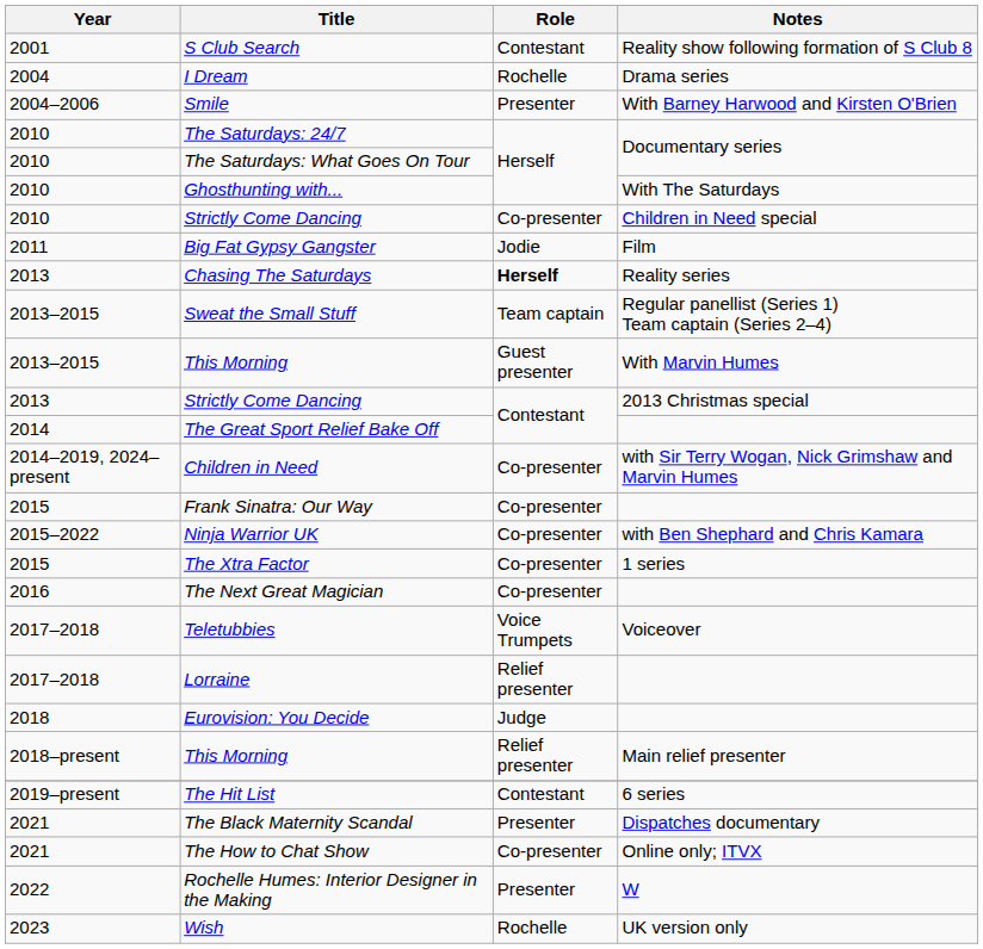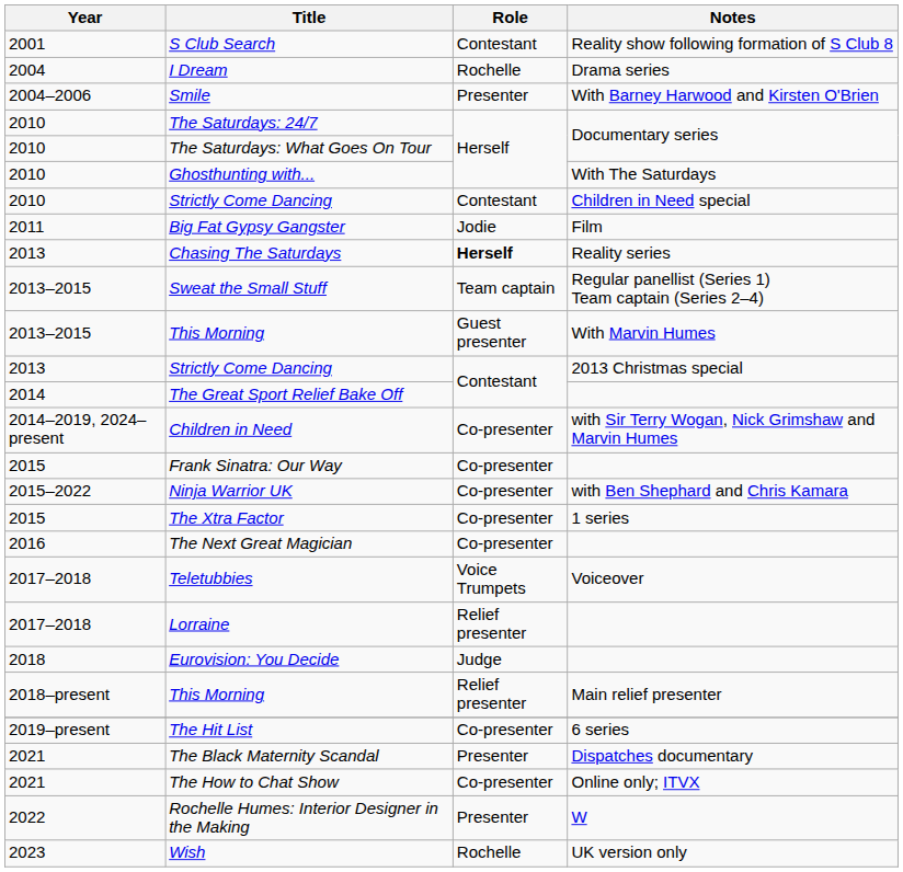 <table class="wikitable sortable">
 <tr>
 <th>Year</th>
 <th>Title</th>
 <th>Role</th>
 <th class="unsortable">Notes</th>
 </tr>
 <tr>
 <td>2001</td>
 <td><em><a href='#'>S Club Search</a></em></td>
 <td>Contestant</td>
 <td>Reality show following formation of <a href='#'>S Club 8</a></td>
 </tr>
 <tr>
 <td>2004</td>
 <td><em><a href='#'>I Dream</a></em></td>
 <td>Rochelle</td>
 <td>Drama series</td>
 </tr>
 <tr>
 <td>2004–2006</td>
 <td><em><a href='#'>Smile</a></em></td>
 <td>Presenter</td>
 <td>With <a href='#'>Barney Harwood</a> and <a href='#'>Kirsten O'Brien</a></td>
 </tr>
 <tr>
 <td>2010</td>
 <td><em><a href='#'>The Saturdays: 24/7</a></em></td>
 <td rowspan=3>Herself</td>
 <td rowspan=2>Documentary series</td>
 </tr>
 <tr>
 <td>2010</td>
 <td><em>The Saturdays: What Goes On Tour</em></td>
 </tr>
 <tr>
 <td>2010</td>
 <td><em><a href='#'>Ghosthunting with...</a></em></td>
 <td>With The Saturdays</td>
 </tr>
 <tr>
 <td>2010</td>
 <td><em><a href='#'>Strictly Come Dancing</a></em></td>
-<td>Co-presenter</td>
+<td>Contestant</td>
 <td><a href='#'>Children in Need</a> special</td>
 </tr>
 <tr>
 <td>2011</td>
 <td><em><a href='#'>Big Fat Gypsy Gangster</a></em></td>
 <td>Jodie</td>
 <td>Film</td>
 </tr>
 <tr>
 <td>2013</td>
 <td><em><a href='#'>Chasing The Saturdays</a></em></td>
 <td><strong>Herself</strong></td>
 <td>Reality series</td>
 </tr>
 <tr>
 <td>2013–2015</td>
 <td><em><a href='#'>Sweat the Small Stuff</a></em></td>
 <td>Team captain</td>
 <td>Regular panellist (Series 1)<br>Team captain (Series 2–4)</td>
 </tr>
 <tr>
 <td>2013–2015</td>
 <td><em><a href='#'>This Morning</a></em></td>
 <td>Guest presenter</td>
 <td>With <a href='#'>Marvin Humes</a></td>
 </tr>
 <tr>
 <td>2013</td>
 <td><em><a href='#'>Strictly Come Dancing</a></em></td>
 <td rowspan=2>Contestant</td>
 <td>2013 Christmas special</td>
 </tr>
 <tr>
 <td>2014</td>
 <td><em><a href='#'>The Great Sport Relief Bake Off</a></em></td>
 <td></td>
 </tr>
 <tr>
 <td>2014–2019, 2024–present</td>
 <td><em><a href='#'>Children in Need</a></em></td>
 <td>Co-presenter</td>
 <td>with <a href='#'>Sir Terry Wogan</a>, <a href='#'>Nick Grimshaw</a> and <a href='#'>Marvin Humes</a></td>
 </tr>
 <tr>
 <td>2015</td>
 <td><em>Frank Sinatra: Our Way</em></td>
 <td>Co-presenter</td>
 <td></td>
 </tr>
 <tr>
 <td>2015–2022</td>
 <td><em><a href='#'>Ninja Warrior UK</a></em></td>
 <td>Co-presenter</td>
 <td>with <a href='#'>Ben Shephard</a> and <a href='#'>Chris Kamara</a></td>
 </tr>
 <tr>
 <td>2015</td>
 <td><em><a href='#'>The Xtra Factor</a></em></td>
 <td>Co-presenter</td>
 <td>1 series</td>
 </tr>
 <tr>
 <td>2016</td>
 <td><em>The Next Great Magician</em></td>
 <td>Co-presenter</td>
 <td></td>
 </tr>
 <tr>
 <td>2017–2018</td>
 <td><em><a href='#'>Teletubbies</a></em></td>
 <td>Voice Trumpets</td>
 <td>Voiceover</td>
 </tr>
 <tr>
 <td>2017–2018</td>
 <td><em><a href='#'>Lorraine</a></em></td>
 <td>Relief presenter</td>
 <td></td>
 </tr>
 <tr>
 <td>2018</td>
 <td><em><a href='#'>Eurovision: You Decide</a></em></td>
 <td>Judge</td>
 <td></td>
 </tr>
 <tr>
 <td>2018–present</td>
 <td><em><a href='#'>This Morning</a></em></td>
 <td>Relief presenter</td>
 <td>Main relief presenter</td>
 </tr>
 <tr>
 </tr>
 <tr>
 <td>2019–present</td>
 <td><em><a href='#'>The Hit List</a></em></td>
-<td>Contestant</td>
+<td>Co-presenter</td>
 <td>6 series</td>
 </tr>
 <tr>
 <td>2021</td>
 <td><em>The Black Maternity Scandal</em></td>
 <td>Presenter</td>
 <td><a href='#'>Dispatches</a> documentary</td>
 </tr>
 <tr>
 <td>2021</td>
 <td><em>The How to Chat Show</em></td>
 <td>Co-presenter</td>
 <td>Online only; <a href='#'>ITVX</a></td>
 </tr>
 <tr>
 <td>2022</td>
 <td><em>Rochelle Humes: Interior Designer in the Making</em></td>
 <td>Presenter</td>
 <td><a href='#'>W</a></td>
 </tr>
 <tr>
 <td>2023</td>
 <td><a href='#'><em>Wish</em></a></td>
 <td>Rochelle</td>
 <td>UK version only</td>
 </tr>
 </table>
